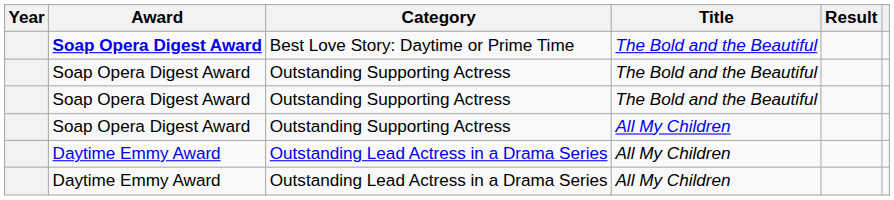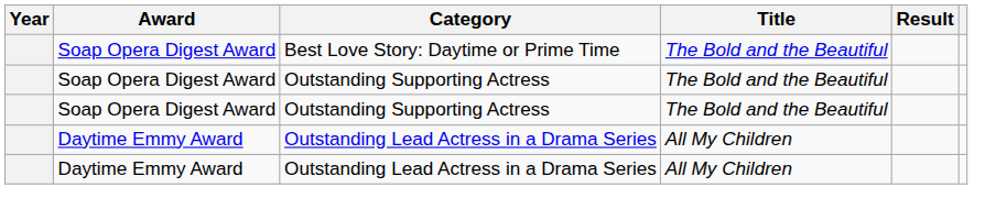 <table class="wikitable sortable plainrowheaders">
 <tr>
 <th scope="col">Year</th>
 <th scope="col">Award</th>
 <th scope="col">Category</th>
 <th scope="col">Title</th>
 <th scope="col">Result</th>
 <th scope="col" class="unsortable"></th>
 </tr>
 <tr>
 <th scope="row"></th>
-<td><strong><a href='#'>Soap Opera Digest Award</a></strong></td>
+<td><a href='#'>Soap Opera Digest Award</a></td>
 <td>Best Love Story: Daytime or Prime Time  </td>
 <td><em><a href='#'>The Bold and the Beautiful</a></em></td>
 <td></td>
 <td></td>
 </tr>
 <tr>
 <th scope="row"></th>
 <td>Soap Opera Digest Award</td>
 <td>Outstanding Supporting Actress</td>
 <td><em>The Bold and the Beautiful</em></td>
 <td></td>
 <td></td>
 </tr>
 <tr>
 <th scope="row"></th>
 <td>Soap Opera Digest Award</td>
 <td>Outstanding Supporting Actress</td>
 <td><em>The Bold and the Beautiful</em></td>
 <td></td>
 <td></td>
 </tr>
 <tr>
 <th scope="row"></th>
-<td>Soap Opera Digest Award</td>
-<td>Outstanding Supporting Actress</td>
-<td><em><a href='#'>All My Children</a></em></td>
-<td></td>
-<td></td>
-</tr>
-<tr>
-<th scope="row"></th>
 <td><a href='#'>Daytime Emmy Award</a></td>
 <td><a href='#'>Outstanding Lead Actress in a Drama Series</a></td>
 <td><em>All My Children</em></td>
 <td></td>
 <td></td>
 </tr>
 <tr>
 <th scope="row"></th>
 <td>Daytime Emmy Award</td>
 <td>Outstanding Lead Actress in a Drama Series</td>
 <td><em>All My Children</em></td>
 <td></td>
 <td></td>
 </tr>
 </table>
